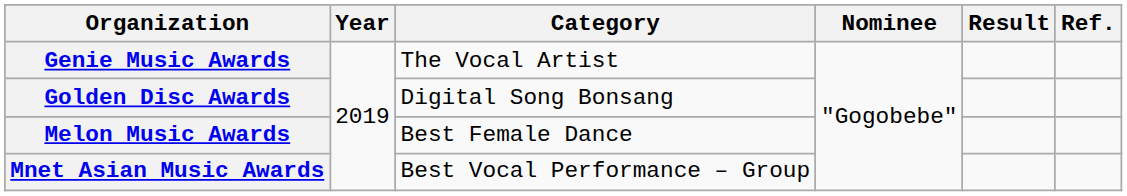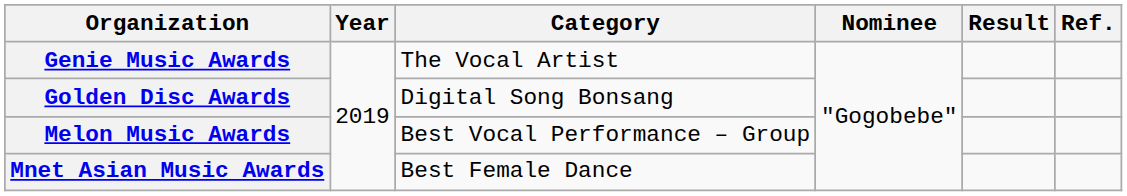 <table class="wikitable plainrowheaders">
 <tr>
 <th>Organization</th>
 <th>Year</th>
 <th>Category</th>
 <th>Nominee</th>
 <th>Result</th>
 <th>Ref.</th>
 </tr>
 <tr>
 <th scope="row"><a href='#'>Genie Music Awards</a></th>
 <td rowspan="4">2019</td>
 <td>The Vocal Artist</td>
 <td rowspan="4">"Gogobebe"</td>
 <td></td>
 <td></td>
 </tr>
 <tr>
 <th scope="row"><a href='#'>Golden Disc Awards</a></th>
 <td>Digital Song Bonsang</td>
 <td></td>
 <td></td>
 </tr>
 <tr>
 <th scope="row"><a href='#'>Melon Music Awards</a></th>
-<td>Best Female Dance</td>
+<td>Best Vocal Performance – Group</td>
 <td></td>
 <td></td>
 </tr>
 <tr>
 <th scope="row"><a href='#'>Mnet Asian Music Awards</a></th>
-<td>Best Vocal Performance – Group</td>
+<td>Best Female Dance</td>
 <td></td>
 <td></td>
 </tr>
 </table>
